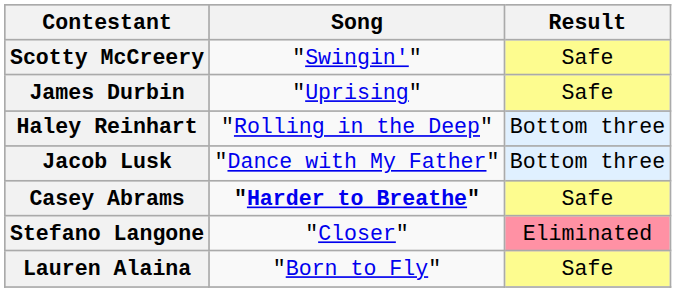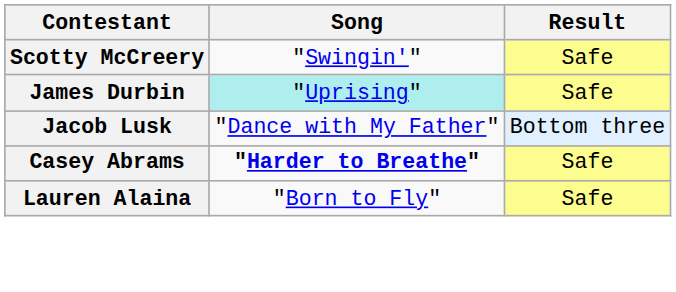 <table class="wikitable unsortable" style="text-align:center;">
 <tr>
 <th scope="col">Contestant</th>
 <th scope="col">Song</th>
 <th scope="col">Result</th>
 </tr>
 <tr>
 <th scope="row">Scotty McCreery</th>
 <td>"<a href='#'>Swingin'</a>"</td>
 <td bgcolor="FDFC8F">Safe</td>
 </tr>
 <tr>
 <th scope="row">James Durbin</th>
-<td>"<a href='#'>Uprising</a>"</td>
+<td style="background: paleturquoise;">"<a href='#'>Uprising</a>"</td>
 <td bgcolor="FDFC8F">Safe</td>
-</tr>
-<tr>
-<th scope="row">Haley Reinhart</th>
-<td>"<a href='#'>Rolling in the Deep</a>"</td>
-<td bgcolor="E0F0FF">Bottom three</td>
 </tr>
 <tr>
 <th scope="row">Jacob Lusk</th>
 <td>"<a href='#'>Dance with My Father</a>"</td>
 <td bgcolor="E0F0FF">Bottom three</td>
 </tr>
 <tr>
 <th scope="row">Casey Abrams</th>
 <td><strong>"<a href='#'>Harder to Breathe</a>"</strong></td>
 <td bgcolor="FDFC8F">Safe</td>
 </tr>
 <tr>
-<th scope="row">Stefano Langone</th>
-<td>"<a href='#'>Closer</a>"</td>
-<td bgcolor="FF91A4">Eliminated</td>
-</tr>
-<tr>
 <th scope="row">Lauren Alaina</th>
 <td>"<a href='#'>Born to Fly</a>"</td>
 <td bgcolor="FDFC8F">Safe</td>
 </tr>
 </table>
